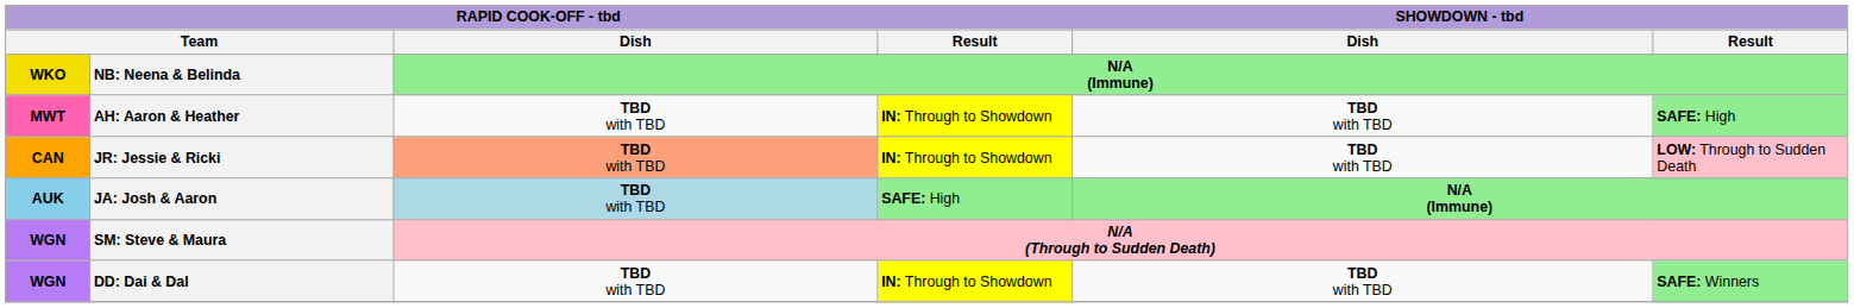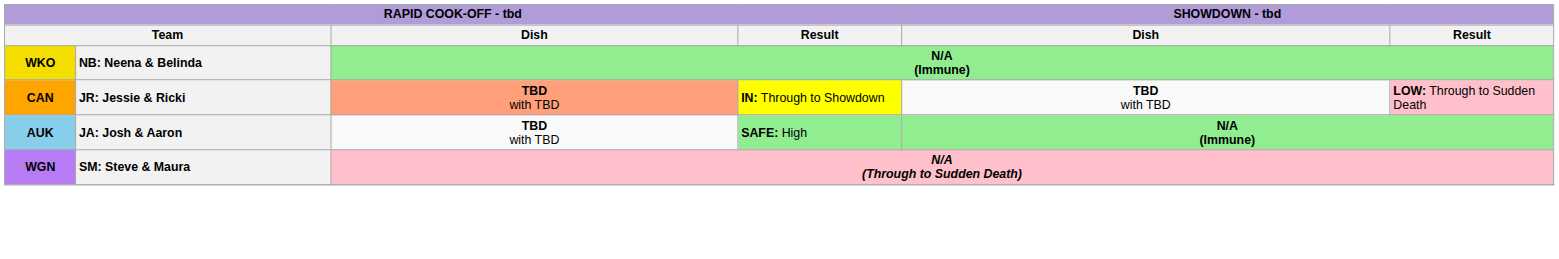 <table class="wikitable" style="text-align: center; font-size: 9pt; line-height:14px; width:95%">
 <tr>
 <th colspan="4" style="background:#b19cd9; ">RAPID COOK-OFF - tbd</th>
 <th colspan="2" style="background:#b19cd9; ">SHOWDOWN - tbd</th>
 </tr>
 <tr>
 <th colspan="2" style="width: 20%;">Team</th>
 <th style="width:25%;">Dish</th>
 <th style="width:10%;">Result</th>
 <th style="width:30%;">Dish</th>
 <th style="width:10%;">Result</th>
 </tr>
 <tr>
 <th scope="row" align="left" style="background:#F4DE00; ">WKO</th>
 <th scope="row" style="text-align:left;">NB: Neena & Belinda</th>
 <td colspan="4" bgcolor="lightgreen"><strong>N/A<br>(Immune)</strong></td>
 </tr>
 <tr>
-<th scope="row" align="left" style="background:#FF61B1; ">MWT</th>
-<th scope="row" style="text-align:left;">AH: Aaron & Heather</th>
-<td style="text-align:center;"><strong>TBD</strong><br>with TBD</td>
-<td scope="row" style="text-align:left;" bgcolor="yellow"><strong>IN:</strong> Through to Showdown</td>
-<td><strong>TBD</strong><br>with TBD</td>
-<td scope="row" style="text-align:left;" bgcolor="lightgreen"><strong>SAFE:</strong> High</td>
-</tr>
-<tr>
 <th scope="row" align="left" style="background:orange; ">CAN</th>
 <th scope="row" style="text-align:left;">JR: Jessie & Ricki</th>
 <td style="background: lightsalmon; text-align:center;"><strong>TBD</strong><br>with TBD</td>
 <td scope="row" style="text-align:left;" bgcolor="yellow"><strong>IN:</strong> Through to Showdown</td>
 <td><strong>TBD</strong><br>with TBD</td>
 <td scope="row" style="text-align:left;" bgcolor="pink"><strong>LOW:</strong> Through to Sudden Death</td>
 </tr>
 <tr>
 <th scope="row" align="left" style="background-color:skyblue; ">AUK</th>
 <th scope="row" style="text-align:left;">JA: Josh & Aaron</th>
-<td style="background: lightblue; text-align:center;"><strong>TBD</strong><br>with TBD</td>
+<td style="text-align:center;"><strong>TBD</strong><br>with TBD</td>
 <td scope="row" style="text-align:left;" bgcolor="lightgreen"><strong>SAFE:</strong> High</td>
 <td colspan="2" bgcolor="lightgreen"><strong>N/A<br>(Immune)</strong></td>
 </tr>
 <tr>
 <th scope="row" align="center" style="background:#B87BF6; ">WGN</th>
 <th scope="row" style="text-align:left;">SM: Steve & Maura</th>
 <td colspan="4" bgcolor="pink"><strong><em>N/A<br>(Through to Sudden Death)</em></strong></td>
 </tr>
 <tr>
-<th scope="row" align="center" style="background:#B87BF6; ">WGN</th>
-<th scope="row" style="text-align:left;">DD: Dai & Dal</th>
-<td style="text-align:center;"><strong>TBD</strong><br>with TBD</td>
-<td scope="row" style="text-align:left;" bgcolor="yellow"><strong>IN:</strong> Through to Showdown</td>
-<td><strong>TBD</strong><br>with TBD</td>
-<td scope="row" style="text-align:left;" bgcolor="lightgreen"><strong>SAFE:</strong> Winners</td>
-</tr>
-<tr>
 </tr>
 </table>
